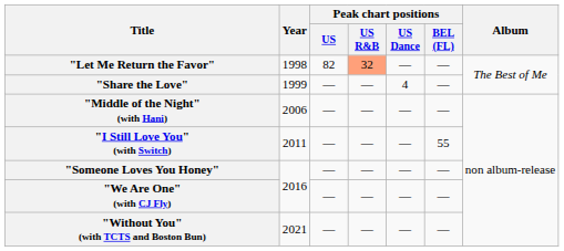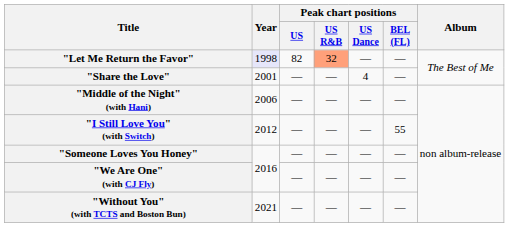 <table class="wikitable plainrowheaders" style="text-align:center;">
 <tr>
 <th scope="col" rowspan="2" style="width:22em;">Title</th>
 <th scope="col" rowspan="2">Year</th>
 <th scope="col" colspan="4">Peak chart positions</th>
 <th scope="col" rowspan="2">Album</th>
 </tr>
 <tr>
 <th scope="col" style="width:3em;font-size:90%;"><a href='#'>US</a><br></th>
 <th scope="col" style="width:3em;font-size:90%;"><a href='#'>US R&B</a><br></th>
 <th scope="col" style="width:3em;font-size:90%;"><a href='#'>US Dance</a><br></th>
 <th scope="col" style="width:3em;font-size:90%;"><a href='#'>BEL <br> (FL)</a><br></th>
 </tr>
 <tr>
 <th scope="row">"Let Me Return the Favor"</th>
-<td>1998</td>
+<td style="background: lavender;">1998</td>
 <td>82</td>
 <td style="background: lightsalmon;">32</td>
 <td>—</td>
 <td>—</td>
 <td rowspan="2"><em>The Best of Me</em></td>
 </tr>
 <tr>
 <th scope="row">"Share the Love"</th>
-<td>1999</td>
+<td>2001</td>
 <td>—</td>
 <td>—</td>
 <td>4</td>
 <td>—</td>
 </tr>
 <tr>
 <th scope="row">"Middle of the Night" <br> <small>(with <a href='#'>Hani</a>)</small></th>
 <td rowspan="1">2006</td>
 <td>—</td>
 <td>—</td>
 <td>—</td>
 <td>—</td>
 <td rowspan="5">non album-release</td>
 </tr>
 <tr>
 <th scope="row">"<a href='#'>I Still Love You</a>" <br> <small>(with <a href='#'>Switch</a>)</small></th>
-<td rowspan="1">2011</td>
+<td rowspan="1">2012</td>
 <td>—</td>
 <td>—</td>
 <td>—</td>
 <td>55</td>
 </tr>
 <tr>
 <th scope="row">"Someone Loves You Honey"</th>
 <td rowspan="2">2016</td>
 <td>—</td>
 <td>—</td>
 <td>—</td>
 <td>—</td>
 </tr>
 <tr>
 <th scope="row">"We Are One" <br> <small>(with <a href='#'>CJ Fly</a>)</small></th>
 <td>—</td>
 <td>—</td>
 <td>—</td>
 <td>—</td>
 </tr>
 <tr>
 <th scope="row">"Without You" <br> <small>(with <a href='#'>TCTS</a> and Boston Bun)</small></th>
 <td rowspan="1">2021</td>
 <td>—</td>
 <td>—</td>
 <td>—</td>
 <td>—</td>
 </tr>
 </table>
